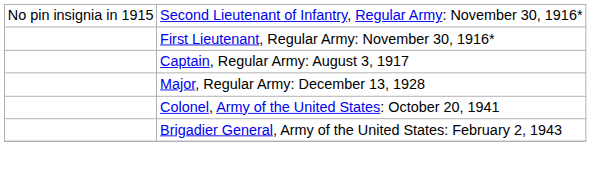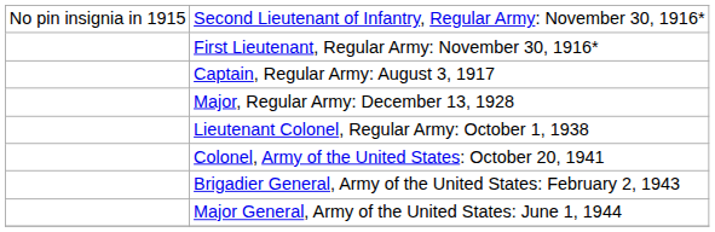 <table class="wikitable" style="background:white">
 <tr>
 <td align="center">No pin insignia in 1915</td>
 <td><a href='#'>Second Lieutenant of Infantry</a>, <a href='#'>Regular Army</a>: November 30, 1916*</td>
 </tr>
 <tr>
 <td align="center"></td>
 <td><a href='#'>First Lieutenant</a>, Regular Army: November 30, 1916*</td>
 </tr>
 <tr>
 <td align="center"></td>
 <td><a href='#'>Captain</a>, Regular Army: August 3, 1917</td>
 </tr>
 <tr>
 <td align="center"></td>
 <td><a href='#'>Major</a>, Regular Army: December 13, 1928</td>
 </tr>
 <tr>
 <td align="center"></td>
+<td><a href='#'>Lieutenant Colonel</a>, Regular Army: October 1, 1938</td>
+</tr>
+<tr>
+<td align="center"></td>
 <td><a href='#'>Colonel</a>, <a href='#'>Army of the United States</a>: October 20, 1941</td>
 </tr>
 <tr>
 <td align="center"></td>
 <td><a href='#'>Brigadier General</a>, Army of the United States: February 2, 1943</td>
 </tr>
 <tr>
+<td align="center"></td>
+<td><a href='#'>Major General</a>, Army of the United States: June 1, 1944</td>
+</tr>
+<tr>
 </tr>
 </table>
